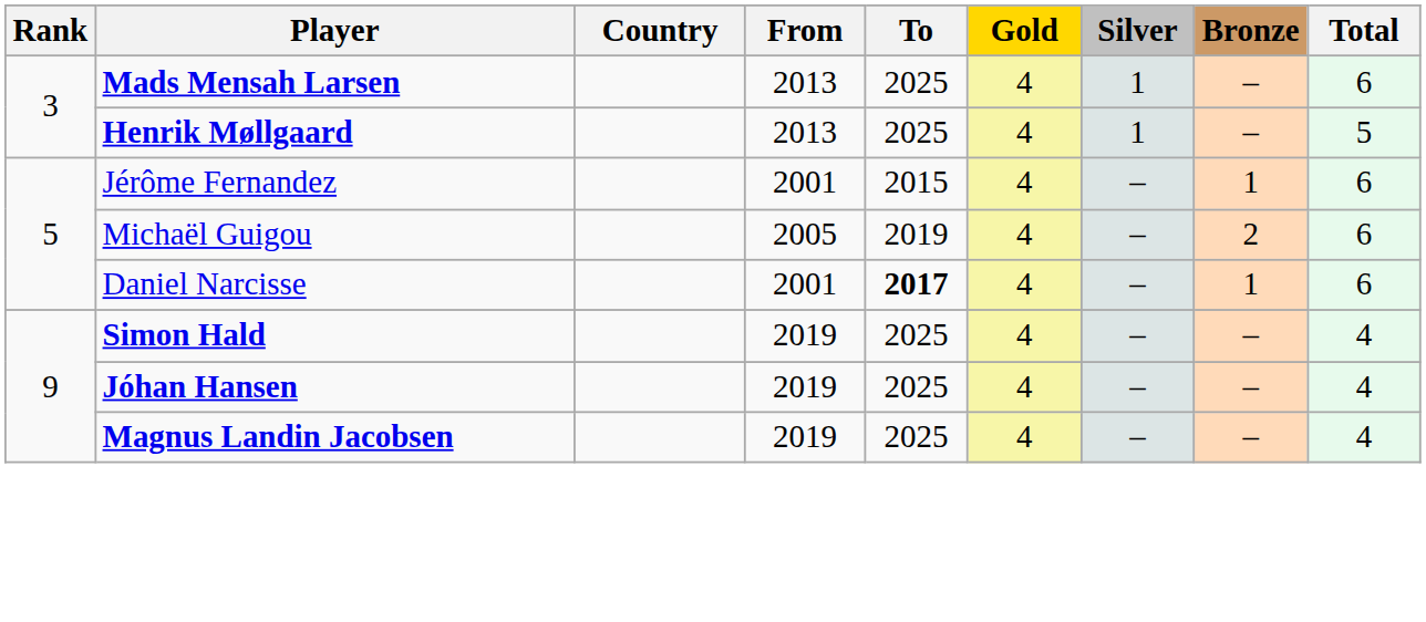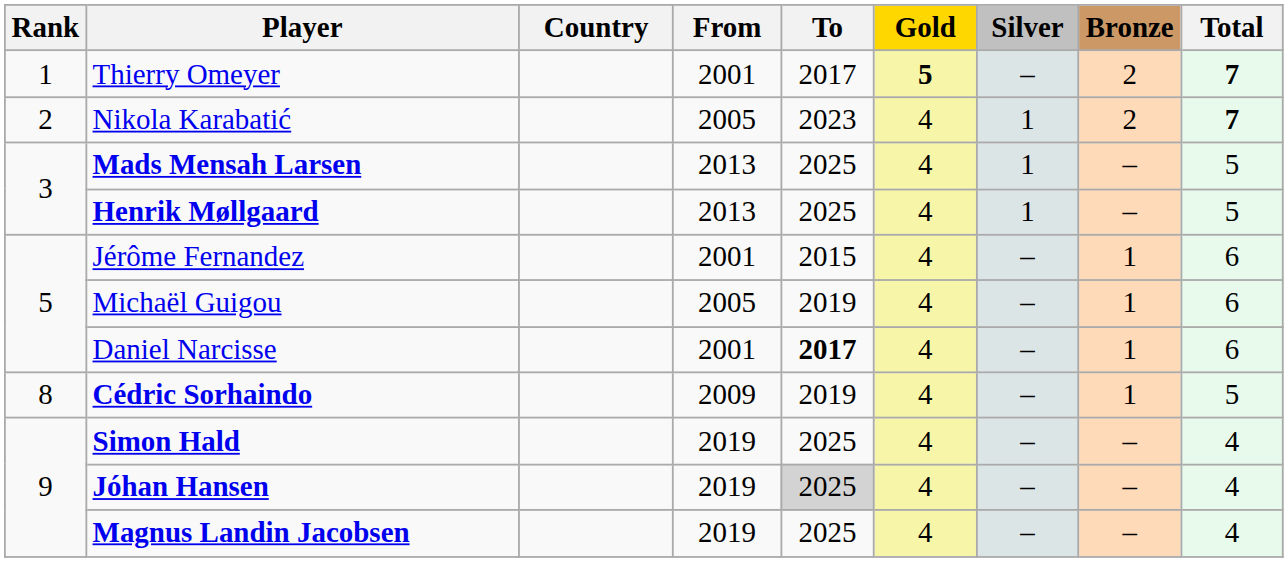 <table class="wikitable plainrowheaders" width=80% style="text-align:center;">
 <tr style="background-color:#EDEDED;">
 <th class="hintergrundfarbe5" style="width:1em">Rank</th>
 <th class="hintergrundfarbe5">Player</th>
 <th class="hintergrundfarbe5">Country</th>
 <th class="hintergrundfarbe5">From</th>
 <th class="hintergrundfarbe5">To</th>
 <th style="background:    gold; width:8%">Gold</th>
 <th style="background:  silver; width:8%">Silver</th>
 <th style="background: #CC9966; width:8%">Bronze</th>
 <th class="hintergrundfarbe5" style="width:8%">Total</th>
 </tr>
+<tr>
+<td>1</td>
+<td align="left"><a href='#'>Thierry Omeyer</a></td>
+<td align="left"></td>
+<td>2001</td>
+<td>2017</td>
+<td bgcolor="#F7F6A8"><strong>5</strong></td>
+<td bgcolor="#DCE5E5">–</td>
+<td bgcolor="#FFDAB9">2</td>
+<td bgcolor="#E7FAEC"><strong>7</strong></td>
+</tr>
+<tr align="center">
+<td>2</td>
+<td align="left"><a href='#'>Nikola Karabatić</a></td>
+<td align="left"></td>
+<td>2005</td>
+<td>2023</td>
+<td bgcolor="#F7F6A8">4</td>
+<td bgcolor="#DCE5E5">1</td>
+<td bgcolor="#FFDAB9">2</td>
+<td bgcolor="#E7FAEC"><strong>7</strong></td>
+</tr>
 <tr align="center">
 <td rowspan="2">3</td>
 <td align="left"><strong><a href='#'>Mads Mensah Larsen</a></strong></td>
 <td align="left"></td>
 <td>2013</td>
 <td>2025</td>
 <td bgcolor="#F7F6A8">4</td>
 <td bgcolor="#DCE5E5">1</td>
 <td bgcolor="#FFDAB9">–</td>
-<td bgcolor="#E7FAEC">6</td>
+<td bgcolor="#E7FAEC">5</td>
 </tr>
 <tr align="center">
 <td align="left"><strong><a href='#'>Henrik Møllgaard</a></strong></td>
 <td align="left"></td>
 <td>2013</td>
 <td>2025</td>
 <td bgcolor="#F7F6A8">4</td>
 <td bgcolor="#DCE5E5">1</td>
 <td bgcolor="#FFDAB9">–</td>
 <td bgcolor="#E7FAEC">5</td>
 </tr>
 <tr align="center">
 <td rowspan="3">5</td>
 <td align="left"><a href='#'>Jérôme Fernandez</a></td>
 <td align="left"></td>
 <td>2001</td>
 <td>2015</td>
 <td bgcolor="#F7F6A8">4</td>
 <td bgcolor="#DCE5E5">–</td>
 <td bgcolor="#FFDAB9">1</td>
 <td bgcolor="#E7FAEC">6</td>
 </tr>
 <tr align="center">
 <td align="left"><a href='#'>Michaël Guigou</a></td>
 <td align="left"></td>
 <td>2005</td>
 <td>2019</td>
 <td bgcolor="#F7F6A8">4</td>
 <td bgcolor="#DCE5E5">–</td>
-<td bgcolor="#FFDAB9">2</td>
+<td bgcolor="#FFDAB9">1</td>
 <td bgcolor="#E7FAEC">6</td>
 </tr>
 <tr align="center">
 <td align="left"><a href='#'>Daniel Narcisse</a></td>
 <td align="left"></td>
 <td>2001</td>
 <td><strong>2017</strong></td>
 <td bgcolor="#F7F6A8">4</td>
 <td bgcolor="#DCE5E5">–</td>
 <td bgcolor="#FFDAB9">1</td>
 <td bgcolor="#E7FAEC">6</td>
+</tr>
+<tr align="center">
+<td>8</td>
+<td align="left"><strong><a href='#'>Cédric Sorhaindo</a></strong></td>
+<td align="left"></td>
+<td>2009</td>
+<td>2019</td>
+<td bgcolor="#F7F6A8">4</td>
+<td bgcolor="#DCE5E5">–</td>
+<td bgcolor="#FFDAB9">1</td>
+<td bgcolor="#E7FAEC">5</td>
 </tr>
 <tr align="center">
 <td rowspan="3">9</td>
 <td align="left"><strong><a href='#'>Simon Hald</a></strong></td>
 <td align="left"></td>
 <td>2019</td>
 <td>2025</td>
 <td bgcolor="#F7F6A8">4</td>
 <td bgcolor="#DCE5E5">–</td>
 <td bgcolor="#FFDAB9">–</td>
 <td bgcolor="#E7FAEC">4</td>
 </tr>
 <tr align="center">
 <td align="left"><strong><a href='#'>Jóhan Hansen</a></strong></td>
 <td align="left"></td>
 <td>2019</td>
-<td>2025</td>
+<td style="background: lightgrey;">2025</td>
 <td bgcolor="#F7F6A8">4</td>
 <td bgcolor="#DCE5E5">–</td>
 <td bgcolor="#FFDAB9">–</td>
 <td bgcolor="#E7FAEC">4</td>
 </tr>
 <tr align="center">
 <td align="left"><strong><a href='#'>Magnus Landin Jacobsen</a></strong></td>
 <td align="left"></td>
 <td>2019</td>
 <td>2025</td>
 <td bgcolor="#F7F6A8">4</td>
 <td bgcolor="#DCE5E5">–</td>
 <td bgcolor="#FFDAB9">–</td>
 <td bgcolor="#E7FAEC">4</td>
 </tr>
 </table>
